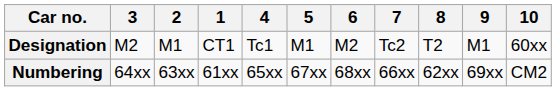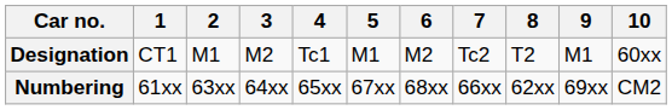 <table class="wikitable">
 <tr>
 <th>Car no.</th>
+<th>1</th>
+<th>2</th>
 <th>3</th>
-<th>2</th>
-<th>1</th>
 <th>4</th>
 <th>5</th>
 <th>6</th>
 <th>7</th>
 <th>8</th>
 <th>9</th>
 <th>10</th>
 </tr>
 <tr>
 <th>Designation</th>
+<td>CT1</td>
+<td>M1</td>
 <td>M2</td>
-<td>M1</td>
-<td>CT1</td>
 <td>Tc1</td>
 <td>M1</td>
 <td>M2</td>
 <td>Tc2</td>
 <td>T2</td>
 <td>M1</td>
 <td>60xx</td>
 </tr>
 <tr>
 <th>Numbering</th>
+<td>61xx</td>
+<td>63xx</td>
 <td>64xx</td>
-<td>63xx</td>
-<td>61xx</td>
 <td>65xx</td>
 <td>67xx</td>
 <td>68xx</td>
 <td>66xx</td>
 <td>62xx</td>
 <td>69xx</td>
 <td>CM2</td>
 </tr>
 </table>
